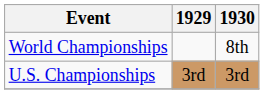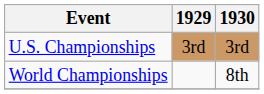 <table class="wikitable">
 <tr>
 <th>Event</th>
 <th>1929</th>
 <th>1930</th>
 </tr>
 <tr>
+<td><a href='#'>U.S. Championships</a></td>
+<td align="center" bgcolor="cc9966">3rd</td>
+<td align="center" bgcolor="cc9966">3rd</td>
+</tr>
+<tr>
 <td><a href='#'>World Championships</a></td>
 <td></td>
 <td align="center">8th</td>
 </tr>
 <tr>
-<td><a href='#'>U.S. Championships</a></td>
-<td align="center" bgcolor="cc9966">3rd</td>
-<td align="center" bgcolor="cc9966">3rd</td>
-</tr>
-<tr>
 </tr>
 </table>
